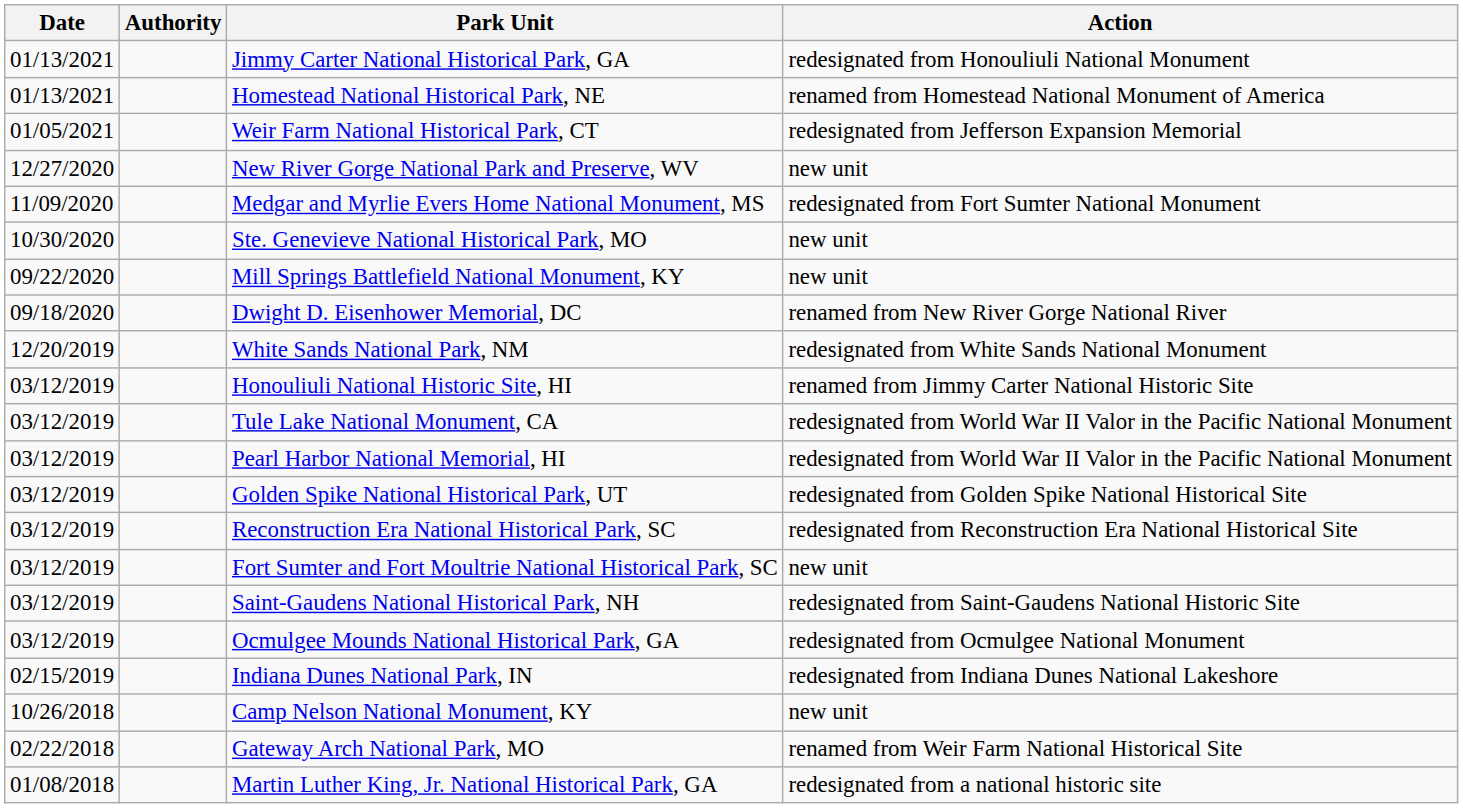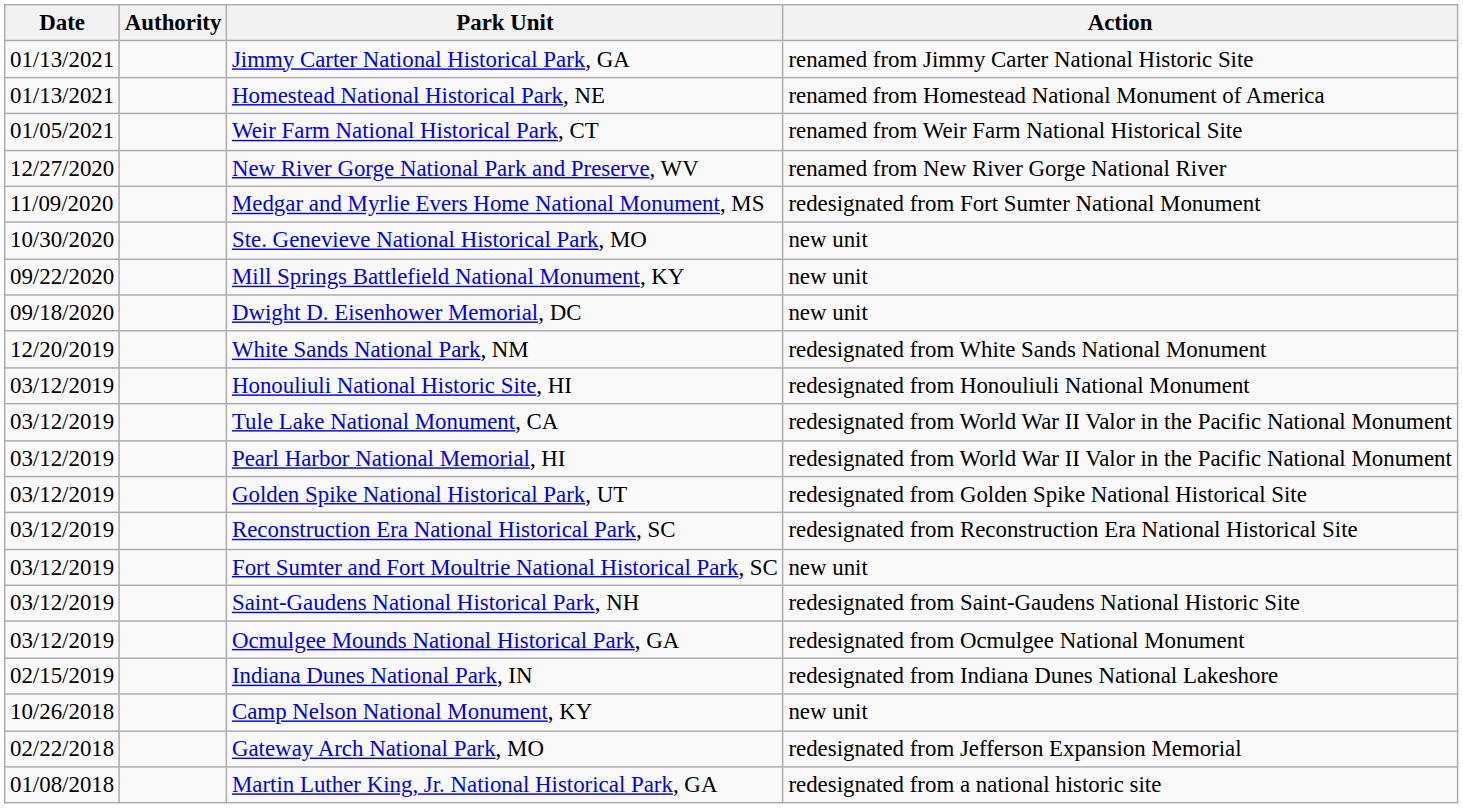 <table class="wikitable">
 <tr>
 <th>Date</th>
 <th>Authority</th>
 <th>Park Unit</th>
 <th>Action</th>
 </tr>
 <tr>
 <td>01/13/2021</td>
 <td></td>
 <td><a href='#'>Jimmy Carter National Historical Park</a>, GA</td>
-<td>redesignated from Honouliuli National Monument</td>
+<td>renamed from Jimmy Carter National Historic Site</td>
 </tr>
 <tr>
 <td>01/13/2021</td>
 <td></td>
 <td><a href='#'>Homestead National Historical Park</a>, NE</td>
 <td>renamed from Homestead National Monument of America</td>
 </tr>
 <tr>
 <td>01/05/2021</td>
 <td></td>
 <td><a href='#'>Weir Farm National Historical Park</a>, CT</td>
-<td>redesignated from Jefferson Expansion Memorial</td>
+<td>renamed from Weir Farm National Historical Site</td>
 </tr>
 <tr>
 <td>12/27/2020</td>
 <td></td>
 <td><a href='#'>New River Gorge National Park and Preserve</a>, WV</td>
-<td>new unit</td>
+<td>renamed from New River Gorge National River</td>
 </tr>
 <tr>
 <td>11/09/2020</td>
 <td></td>
 <td><a href='#'>Medgar and Myrlie Evers Home National Monument</a>, MS</td>
 <td>redesignated from Fort Sumter National Monument</td>
 </tr>
 <tr>
 <td>10/30/2020</td>
 <td></td>
 <td><a href='#'>Ste. Genevieve National Historical Park</a>, MO</td>
 <td>new unit</td>
 </tr>
 <tr>
 <td>09/22/2020</td>
 <td></td>
 <td><a href='#'>Mill Springs Battlefield National Monument</a>, KY</td>
 <td>new unit</td>
 </tr>
 <tr>
 <td>09/18/2020</td>
 <td></td>
 <td><a href='#'>Dwight D. Eisenhower Memorial</a>, DC</td>
-<td>renamed from New River Gorge National River</td>
+<td>new unit</td>
 </tr>
 <tr>
 <td>12/20/2019</td>
 <td></td>
 <td><a href='#'>White Sands National Park</a>, NM</td>
 <td>redesignated from White Sands National Monument</td>
 </tr>
 <tr>
 <td>03/12/2019</td>
 <td></td>
 <td><a href='#'>Honouliuli National Historic Site</a>, HI</td>
-<td>renamed from Jimmy Carter National Historic Site</td>
+<td>redesignated from Honouliuli National Monument</td>
 </tr>
 <tr>
 <td>03/12/2019</td>
 <td></td>
 <td><a href='#'>Tule Lake National Monument</a>, CA</td>
 <td>redesignated from World War II Valor in the Pacific National Monument</td>
 </tr>
 <tr>
 <td>03/12/2019</td>
 <td></td>
 <td><a href='#'>Pearl Harbor National Memorial</a>, HI</td>
 <td>redesignated from World War II Valor in the Pacific National Monument</td>
 </tr>
 <tr>
 <td>03/12/2019</td>
 <td></td>
 <td><a href='#'>Golden Spike National Historical Park</a>, UT</td>
 <td>redesignated from Golden Spike National Historical Site</td>
 </tr>
 <tr>
 <td>03/12/2019</td>
 <td></td>
 <td><a href='#'>Reconstruction Era National Historical Park</a>, SC</td>
 <td>redesignated from Reconstruction Era National Historical Site</td>
 </tr>
 <tr>
 <td>03/12/2019</td>
 <td></td>
 <td><a href='#'>Fort Sumter and Fort Moultrie National Historical Park</a>, SC</td>
 <td>new unit</td>
 </tr>
 <tr>
 <td>03/12/2019</td>
 <td></td>
 <td><a href='#'>Saint-Gaudens National Historical Park</a>, NH</td>
 <td>redesignated from Saint-Gaudens National Historic Site</td>
 </tr>
 <tr>
 <td>03/12/2019</td>
 <td></td>
 <td><a href='#'>Ocmulgee Mounds National Historical Park</a>, GA</td>
 <td>redesignated from Ocmulgee National Monument</td>
 </tr>
 <tr>
 <td>02/15/2019</td>
 <td></td>
 <td><a href='#'>Indiana Dunes National Park</a>, IN</td>
 <td>redesignated from Indiana Dunes National Lakeshore</td>
 </tr>
 <tr>
 <td>10/26/2018</td>
 <td></td>
 <td><a href='#'>Camp Nelson National Monument</a>, KY</td>
 <td>new unit</td>
 </tr>
 <tr>
 <td>02/22/2018</td>
 <td></td>
 <td><a href='#'>Gateway Arch National Park</a>, MO</td>
-<td>renamed from Weir Farm National Historical Site</td>
+<td>redesignated from Jefferson Expansion Memorial</td>
 </tr>
 <tr>
 <td>01/08/2018</td>
 <td></td>
 <td><a href='#'>Martin Luther King, Jr. National Historical Park</a>, GA</td>
 <td>redesignated from a national historic site</td>
 </tr>
 </table>
